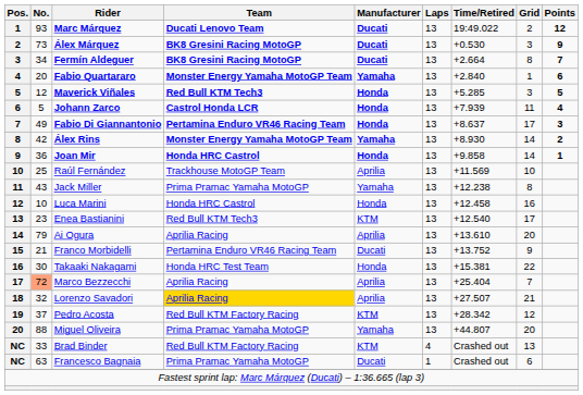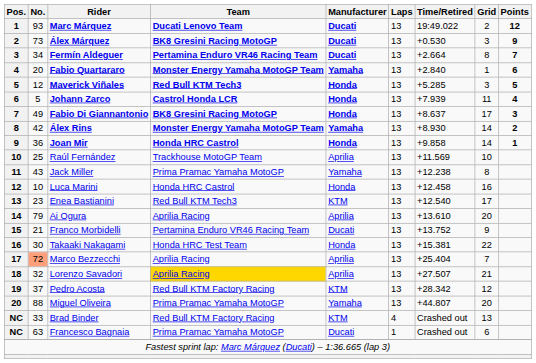 <table class="wikitable sortable" style="font-size: 85%;">
 <tr>
 <th>Pos.</th>
 <th>No.</th>
 <th>Rider</th>
 <th>Team</th>
 <th>Manufacturer</th>
 <th>Laps</th>
 <th>Time/Retired</th>
 <th>Grid</th>
 <th>Points</th>
 </tr>
 <tr>
 <th scope="row">1</th>
 <td align="center">93</td>
 <td> <strong><a href='#'>Marc Márquez</a></strong></td>
 <td><strong><a href='#'>Ducati Lenovo Team</a></strong></td>
 <td><strong><a href='#'>Ducati</a></strong></td>
 <td>13</td>
 <td>19:49.022</td>
 <td align="center">2</td>
 <td align="center"><strong>12</strong></td>
 </tr>
 <tr>
 <th scope="row">2</th>
 <td align="center">73</td>
 <td> <strong><a href='#'>Álex Márquez</a></strong></td>
 <td><strong><a href='#'>BK8 Gresini Racing MotoGP</a></strong></td>
 <td><strong><a href='#'>Ducati</a></strong></td>
 <td>13</td>
 <td>+0.530</td>
 <td align="center">3</td>
 <td align="center"><strong>9</strong></td>
 </tr>
 <tr>
 <th scope="row">3</th>
 <td align="center">34</td>
 <td> <strong><a href='#'>Fermín Aldeguer</a></strong></td>
-<td><strong><a href='#'>BK8 Gresini Racing MotoGP</a></strong></td>
+<td><strong><a href='#'>Pertamina Enduro VR46 Racing Team</a></strong></td>
 <td><strong><a href='#'>Ducati</a></strong></td>
 <td>13</td>
 <td>+2.664</td>
 <td align="center">8</td>
 <td align="center"><strong>7</strong></td>
 </tr>
 <tr>
 <th scope="row">4</th>
 <td align="center">20</td>
 <td> <strong><a href='#'>Fabio Quartararo</a></strong></td>
 <td><strong><a href='#'>Monster Energy Yamaha MotoGP Team</a></strong></td>
 <td><strong><a href='#'>Yamaha</a></strong></td>
 <td>13</td>
 <td>+2.840</td>
 <td align="center">1</td>
 <td align="center"><strong>6</strong></td>
 </tr>
 <tr>
 <th scope="row">5</th>
 <td align="center">12</td>
 <td> <strong><a href='#'>Maverick Viñales</a></strong></td>
 <td><strong><a href='#'>Red Bull KTM Tech3</a></strong></td>
 <td><strong><a href='#'>Honda</a></strong></td>
 <td>13</td>
 <td>+5.285</td>
 <td align="center">3</td>
 <td align="center"><strong>5</strong></td>
 </tr>
 <tr>
 <th scope="row">6</th>
 <td align="center">5</td>
 <td> <strong><a href='#'>Johann Zarco</a></strong></td>
 <td><strong><a href='#'>Castrol Honda LCR</a></strong></td>
 <td><strong><a href='#'>Honda</a></strong></td>
 <td>13</td>
 <td>+7.939</td>
 <td align="center">11</td>
 <td align="center"><strong>4</strong></td>
 </tr>
 <tr>
 <th scope="row">7</th>
 <td align="center">49</td>
 <td> <strong><a href='#'>Fabio Di Giannantonio</a></strong></td>
-<td><strong><a href='#'>Pertamina Enduro VR46 Racing Team</a></strong></td>
+<td><strong><a href='#'>BK8 Gresini Racing MotoGP</a></strong></td>
 <td><strong><a href='#'>Honda</a></strong></td>
 <td>13</td>
 <td>+8.637</td>
 <td align="center">17</td>
 <td align="center"><strong>3</strong></td>
 </tr>
 <tr>
 <th scope="row">8</th>
 <td align="center">42</td>
 <td> <strong><a href='#'>Álex Rins</a></strong></td>
 <td><strong><a href='#'>Monster Energy Yamaha MotoGP Team</a></strong></td>
 <td><strong><a href='#'>Yamaha</a></strong></td>
 <td>13</td>
 <td>+8.930</td>
 <td align="center">14</td>
 <td align="center"><strong>2</strong></td>
 </tr>
 <tr>
 <th scope="row">9</th>
 <td align="center">36</td>
 <td> <strong><a href='#'>Joan Mir</a></strong></td>
 <td><strong><a href='#'>Honda HRC Castrol</a></strong></td>
 <td><strong><a href='#'>Honda</a></strong></td>
 <td>13</td>
 <td>+9.858</td>
 <td align="center">14</td>
 <td align="center"><strong>1</strong></td>
 </tr>
 <tr>
 <th scope="row">10</th>
 <td align="center">25</td>
 <td> <a href='#'>Raúl Fernández</a></td>
 <td><a href='#'>Trackhouse MotoGP Team</a></td>
 <td><a href='#'>Aprilia</a></td>
 <td>13</td>
 <td>+11.569</td>
 <td align="center">10</td>
 <td align="center"></td>
 </tr>
 <tr>
 <th scope="row">11</th>
 <td align="center">43</td>
 <td> <a href='#'>Jack Miller</a></td>
 <td><a href='#'>Prima Pramac Yamaha MotoGP</a></td>
 <td><a href='#'>Yamaha</a></td>
 <td>13</td>
 <td>+12.238</td>
 <td align="center">8</td>
 <td align="center"></td>
 </tr>
 <tr>
 <th scope="row">12</th>
 <td align="center">10</td>
 <td> <a href='#'>Luca Marini</a></td>
 <td><a href='#'>Honda HRC Castrol</a></td>
 <td><a href='#'>Honda</a></td>
 <td>13</td>
 <td>+12.458</td>
 <td align="center">16</td>
 <td align="center"></td>
 </tr>
 <tr>
 <th scope="row">13</th>
 <td align="center">23</td>
 <td> <a href='#'>Enea Bastianini</a></td>
 <td><a href='#'>Red Bull KTM Tech3</a></td>
 <td><a href='#'>KTM</a></td>
 <td>13</td>
 <td>+12.540</td>
 <td align="center">17</td>
 <td align="center"></td>
 </tr>
 <tr>
 <th scope="row">14</th>
 <td align="center">79</td>
 <td> <a href='#'>Ai Ogura</a></td>
 <td><a href='#'>Aprilia Racing</a></td>
 <td><a href='#'>Aprilia</a></td>
 <td>13</td>
 <td>+13.610</td>
 <td align="center">20</td>
 <td align="center"></td>
 </tr>
 <tr>
 <th scope="row">15</th>
 <td align="center">21</td>
 <td> <a href='#'>Franco Morbidelli</a></td>
 <td><a href='#'>Pertamina Enduro VR46 Racing Team</a></td>
 <td><a href='#'>Ducati</a></td>
 <td>13</td>
 <td>+13.752</td>
 <td align="center">9</td>
 <td align="center"></td>
 </tr>
 <tr>
 <th scope="row">16</th>
 <td align="center">30</td>
 <td> <a href='#'>Takaaki Nakagami</a></td>
 <td><a href='#'>Honda HRC Test Team</a></td>
 <td><a href='#'>Honda</a></td>
 <td>13</td>
 <td>+15.381</td>
 <td align="center">22</td>
 <td align="center"></td>
 </tr>
 <tr>
 <th scope="row">17</th>
 <td align="center" style="background: lightsalmon;">72</td>
 <td> <a href='#'>Marco Bezzecchi</a></td>
 <td><a href='#'>Aprilia Racing</a></td>
 <td><a href='#'>Aprilia</a></td>
 <td>13</td>
 <td>+25.404</td>
 <td align="center">7</td>
 <td align="center"></td>
 </tr>
 <tr>
 <th scope="row">18</th>
 <td align="center">32</td>
 <td> <a href='#'>Lorenzo Savadori</a></td>
 <td style="background: gold;"><a href='#'>Aprilia Racing</a></td>
 <td><a href='#'>Aprilia</a></td>
 <td>13</td>
 <td>+27.507</td>
 <td align="center">21</td>
 <td align="center"></td>
 </tr>
 <tr>
 <th scope="row">19</th>
 <td align="center">37</td>
 <td> <a href='#'>Pedro Acosta</a></td>
 <td><a href='#'>Red Bull KTM Factory Racing</a></td>
 <td><a href='#'>KTM</a></td>
 <td>13</td>
 <td>+28.342</td>
 <td align="center">12</td>
 <td align="center"></td>
 </tr>
 <tr>
 <th scope="row">20</th>
 <td align="center">88</td>
 <td> <a href='#'>Miguel Oliveira</a></td>
 <td><a href='#'>Prima Pramac Yamaha MotoGP</a></td>
 <td><a href='#'>Yamaha</a></td>
 <td>13</td>
 <td>+44.807</td>
 <td align="center">20</td>
 <td align="center"></td>
 </tr>
 <tr>
 <th scope="row">NC</th>
 <td align="center">33</td>
 <td> <a href='#'>Brad Binder</a></td>
 <td><a href='#'>Red Bull KTM Factory Racing</a></td>
 <td><a href='#'>KTM</a></td>
 <td>4</td>
 <td>Crashed out</td>
 <td align="center">13</td>
 <td align="center"></td>
 </tr>
 <tr>
 <th scope="row">NC</th>
 <td align="center">63</td>
 <td> <a href='#'>Francesco Bagnaia</a></td>
 <td><a href='#'>Prima Pramac Yamaha MotoGP</a></td>
 <td><a href='#'>Ducati</a></td>
 <td>1</td>
 <td>Crashed out</td>
 <td align="center">6</td>
 <td align="center"></td>
 </tr>
 <tr>
 </tr>
 <tr class="sortbottom">
 <td colspan="9" style="text-align:center"><em>Fastest sprint lap:  <a href='#'>Marc Márquez</a> (<a href='#'>Ducati</a>) – 1:36.665 (lap 3)</em></td>
 </tr>
 <tr class="sortbottom">
 <th colspan=9></th>
 </tr>
 </table>
